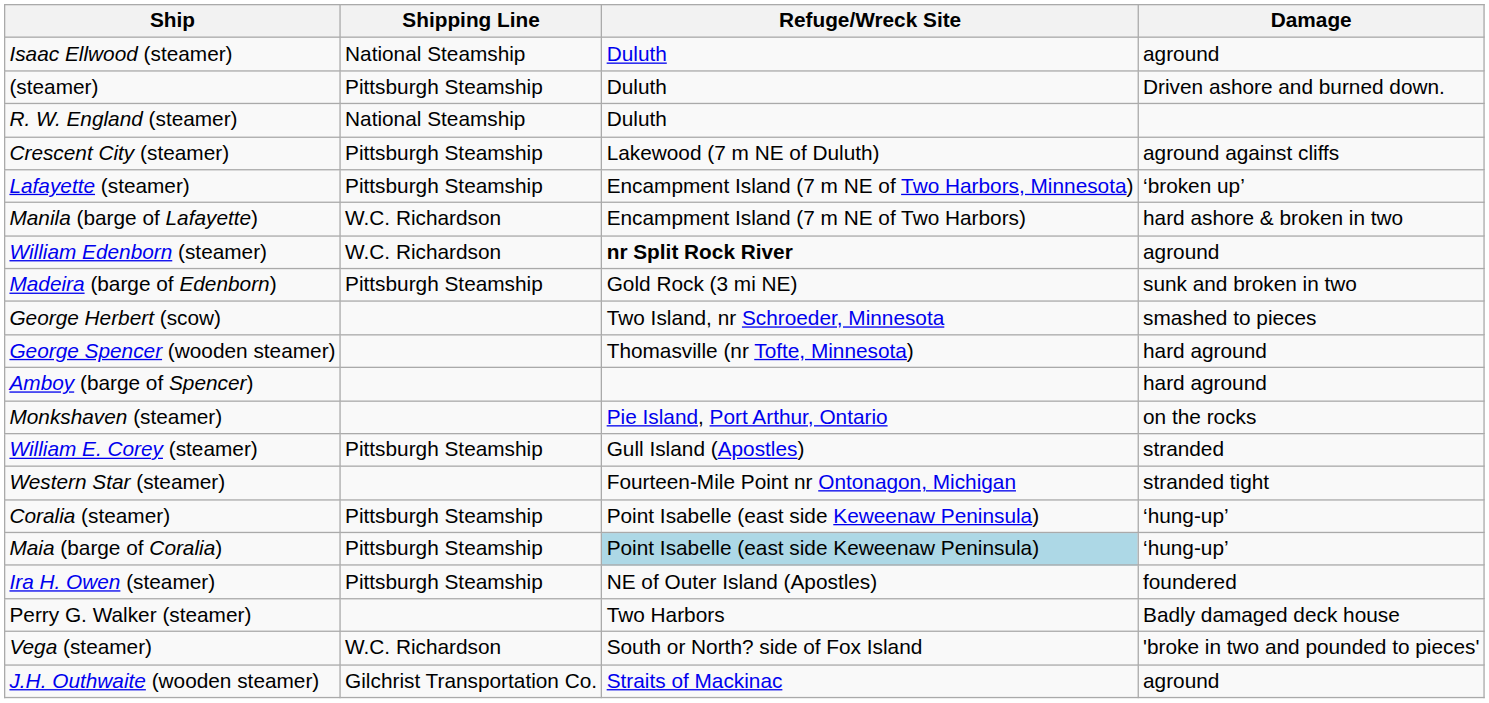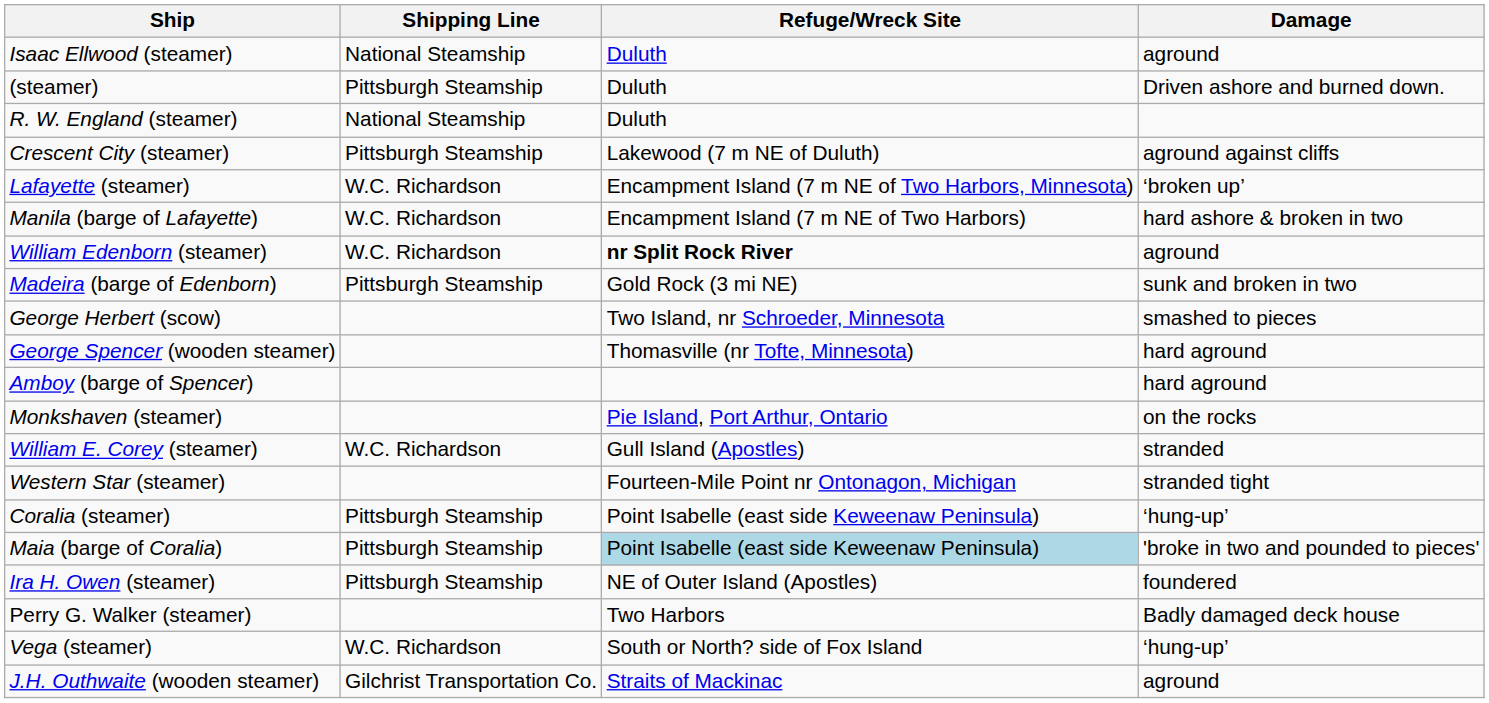 <table class="wikitable">
 <tr>
 <th>Ship</th>
 <th>Shipping Line</th>
 <th>Refuge/Wreck Site</th>
 <th>Damage</th>
 </tr>
 <tr>
 <td><em>Isaac Ellwood</em> (steamer)</td>
 <td>National Steamship</td>
 <td><a href='#'>Duluth</a></td>
 <td>aground</td>
 </tr>
 <tr>
 <td> (steamer)</td>
 <td>Pittsburgh Steamship</td>
 <td>Duluth</td>
 <td>Driven ashore and burned down.</td>
 </tr>
 <tr>
 <td><em>R. W. England</em> (steamer)</td>
 <td>National Steamship</td>
 <td>Duluth</td>
 <td></td>
 </tr>
 <tr>
 <td><em>Crescent City</em> (steamer)</td>
 <td>Pittsburgh Steamship</td>
 <td>Lakewood (7 m NE of Duluth)</td>
 <td>aground against cliffs</td>
 </tr>
 <tr>
 <td><a href='#'><em>Lafayette</em></a> (steamer)</td>
-<td>Pittsburgh Steamship</td>
+<td>W.C. Richardson</td>
 <td>Encampment Island (7 m NE of <a href='#'>Two Harbors, Minnesota</a>)</td>
 <td>‘broken up’</td>
 </tr>
 <tr>
 <td><em>Manila</em> (barge of <em>Lafayette</em>)</td>
 <td>W.C. Richardson</td>
 <td>Encampment Island (7 m NE of Two Harbors)</td>
 <td>hard ashore & broken in two</td>
 </tr>
 <tr>
 <td><a href='#'><em>William Edenborn</em></a> (steamer)</td>
 <td>W.C. Richardson</td>
 <td><strong>nr Split Rock River</strong></td>
 <td>aground</td>
 </tr>
 <tr>
 <td><a href='#'><em>Madeira</em></a> (barge of <em>Edenborn</em>)</td>
 <td>Pittsburgh Steamship</td>
 <td>Gold Rock (3 mi NE)</td>
 <td>sunk and broken in two</td>
 </tr>
 <tr>
 <td><em>George Herbert</em> (scow)</td>
 <td></td>
 <td>Two Island, nr <a href='#'>Schroeder, Minnesota</a></td>
 <td>smashed to pieces</td>
 </tr>
 <tr>
 <td><a href='#'><em>George Spencer</em></a> (wooden steamer)</td>
 <td></td>
 <td>Thomasville (nr <a href='#'>Tofte, Minnesota</a>)</td>
 <td>hard aground</td>
 </tr>
 <tr>
 <td><a href='#'><em>Amboy</em></a> (barge of <em>Spencer</em>)</td>
 <td></td>
 <td></td>
 <td>hard aground</td>
 </tr>
 <tr>
 <td><em>Monkshaven</em> (steamer)</td>
 <td></td>
 <td><a href='#'>Pie Island</a>, <a href='#'>Port Arthur, Ontario</a></td>
 <td>on the rocks</td>
 </tr>
 <tr>
 <td><a href='#'><em>William E. Corey</em></a> (steamer)</td>
-<td>Pittsburgh Steamship</td>
+<td>W.C. Richardson</td>
 <td>Gull Island (<a href='#'>Apostles</a>)</td>
 <td>stranded</td>
 </tr>
 <tr>
 <td><em>Western Star</em> (steamer)</td>
 <td></td>
 <td>Fourteen-Mile Point nr <a href='#'>Ontonagon, Michigan</a></td>
 <td>stranded tight</td>
 </tr>
 <tr>
 <td><em>Coralia</em> (steamer)</td>
 <td>Pittsburgh Steamship</td>
 <td>Point Isabelle (east side <a href='#'>Keweenaw Peninsula</a>)</td>
 <td>‘hung-up’</td>
 </tr>
 <tr>
 <td><em>Maia</em> (barge of <em>Coralia</em>)</td>
 <td>Pittsburgh Steamship</td>
 <td style="background: lightblue;">Point Isabelle (east side Keweenaw Peninsula)</td>
-<td>‘hung-up’</td>
+<td>'broke in two and pounded to pieces'</td>
 </tr>
 <tr>
 <td><a href='#'><em>Ira H. Owen</em></a> (steamer)</td>
 <td>Pittsburgh Steamship</td>
 <td>NE of Outer Island (Apostles)</td>
 <td>foundered</td>
 </tr>
 <tr>
 <td>Perry G. Walker (steamer)</td>
 <td></td>
 <td>Two Harbors</td>
 <td>Badly damaged deck house</td>
 </tr>
 <tr>
 <td><em>Vega</em> (steamer)</td>
 <td>W.C. Richardson</td>
 <td>South or North? side of Fox Island</td>
-<td>'broke in two and pounded to pieces'</td>
+<td>‘hung-up’</td>
 </tr>
 <tr>
 <td><a href='#'><em>J.H. Outhwaite</em></a> (wooden steamer)</td>
 <td>Gilchrist Transportation Co.</td>
 <td><a href='#'>Straits of Mackinac</a></td>
 <td>aground</td>
 </tr>
 </table>
